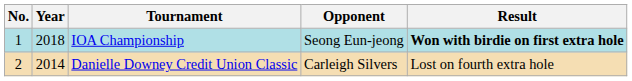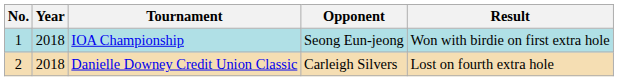 <table class="wikitable" style="font-size:95%;">
 <tr>
 <th>No.</th>
 <th>Year</th>
 <th>Tournament</th>
 <th>Opponent</th>
 <th>Result</th>
 </tr>
 <tr style="background:#B0E0E6;">
 <td align=center>1</td>
 <td align=center>2018</td>
 <td><a href='#'>IOA Championship</a></td>
 <td> Seong Eun-jeong</td>
-<td><strong>Won with birdie on first extra hole</strong></td>
+<td>Won with birdie on first extra hole</td>
 </tr>
 <tr style="background:#F5DEB3;">
 <td align=center>2</td>
-<td align=center>2014</td>
+<td align=center>2018</td>
 <td><a href='#'>Danielle Downey Credit Union Classic</a></td>
 <td> Carleigh Silvers</td>
 <td>Lost on fourth extra hole</td>
 </tr>
 </table>
